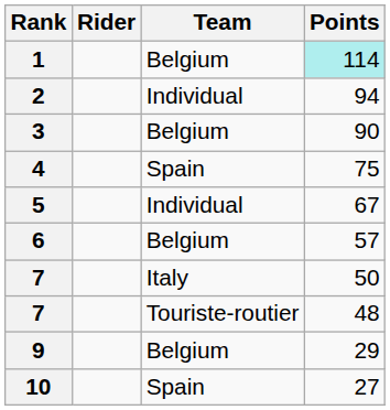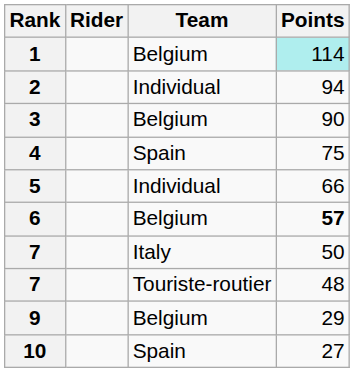 <table class="wikitable">
 <tr>
 <th scope="col">Rank</th>
 <th scope="col">Rider</th>
 <th scope="col">Team</th>
 <th scope="col">Points</th>
 </tr>
 <tr>
 <th scope="row">1</th>
 <td></td>
 <td>Belgium</td>
 <td style="background: paleturquoise; text-align:right;">114</td>
 </tr>
 <tr>
 <th scope="row">2</th>
 <td></td>
 <td>Individual</td>
 <td style="text-align:right;">94</td>
 </tr>
 <tr>
 <th scope="row">3</th>
 <td></td>
 <td>Belgium</td>
 <td style="text-align:right;">90</td>
 </tr>
 <tr>
 <th scope="row">4</th>
 <td></td>
 <td>Spain</td>
 <td style="text-align:right;">75</td>
 </tr>
 <tr>
 <th scope="row">5</th>
 <td></td>
 <td>Individual</td>
-<td style="text-align:right;">67</td>
+<td style="text-align:right;">66</td>
 </tr>
 <tr>
 <th scope="row">6</th>
 <td></td>
 <td>Belgium</td>
-<td style="text-align:right;">57</td>
+<td style="text-align:right;"><strong>57</strong></td>
 </tr>
 <tr>
 <th scope="row">7</th>
 <td></td>
 <td>Italy</td>
 <td style="text-align:right;">50</td>
 </tr>
 <tr>
 <th scope="row">7</th>
 <td></td>
 <td>Touriste-routier</td>
 <td style="text-align:right;">48</td>
 </tr>
 <tr>
 <th scope="row">9</th>
 <td></td>
 <td>Belgium</td>
 <td style="text-align:right;">29</td>
 </tr>
 <tr>
 <th scope="row">10</th>
 <td></td>
 <td>Spain</td>
 <td style="text-align:right;">27</td>
 </tr>
 </table>
